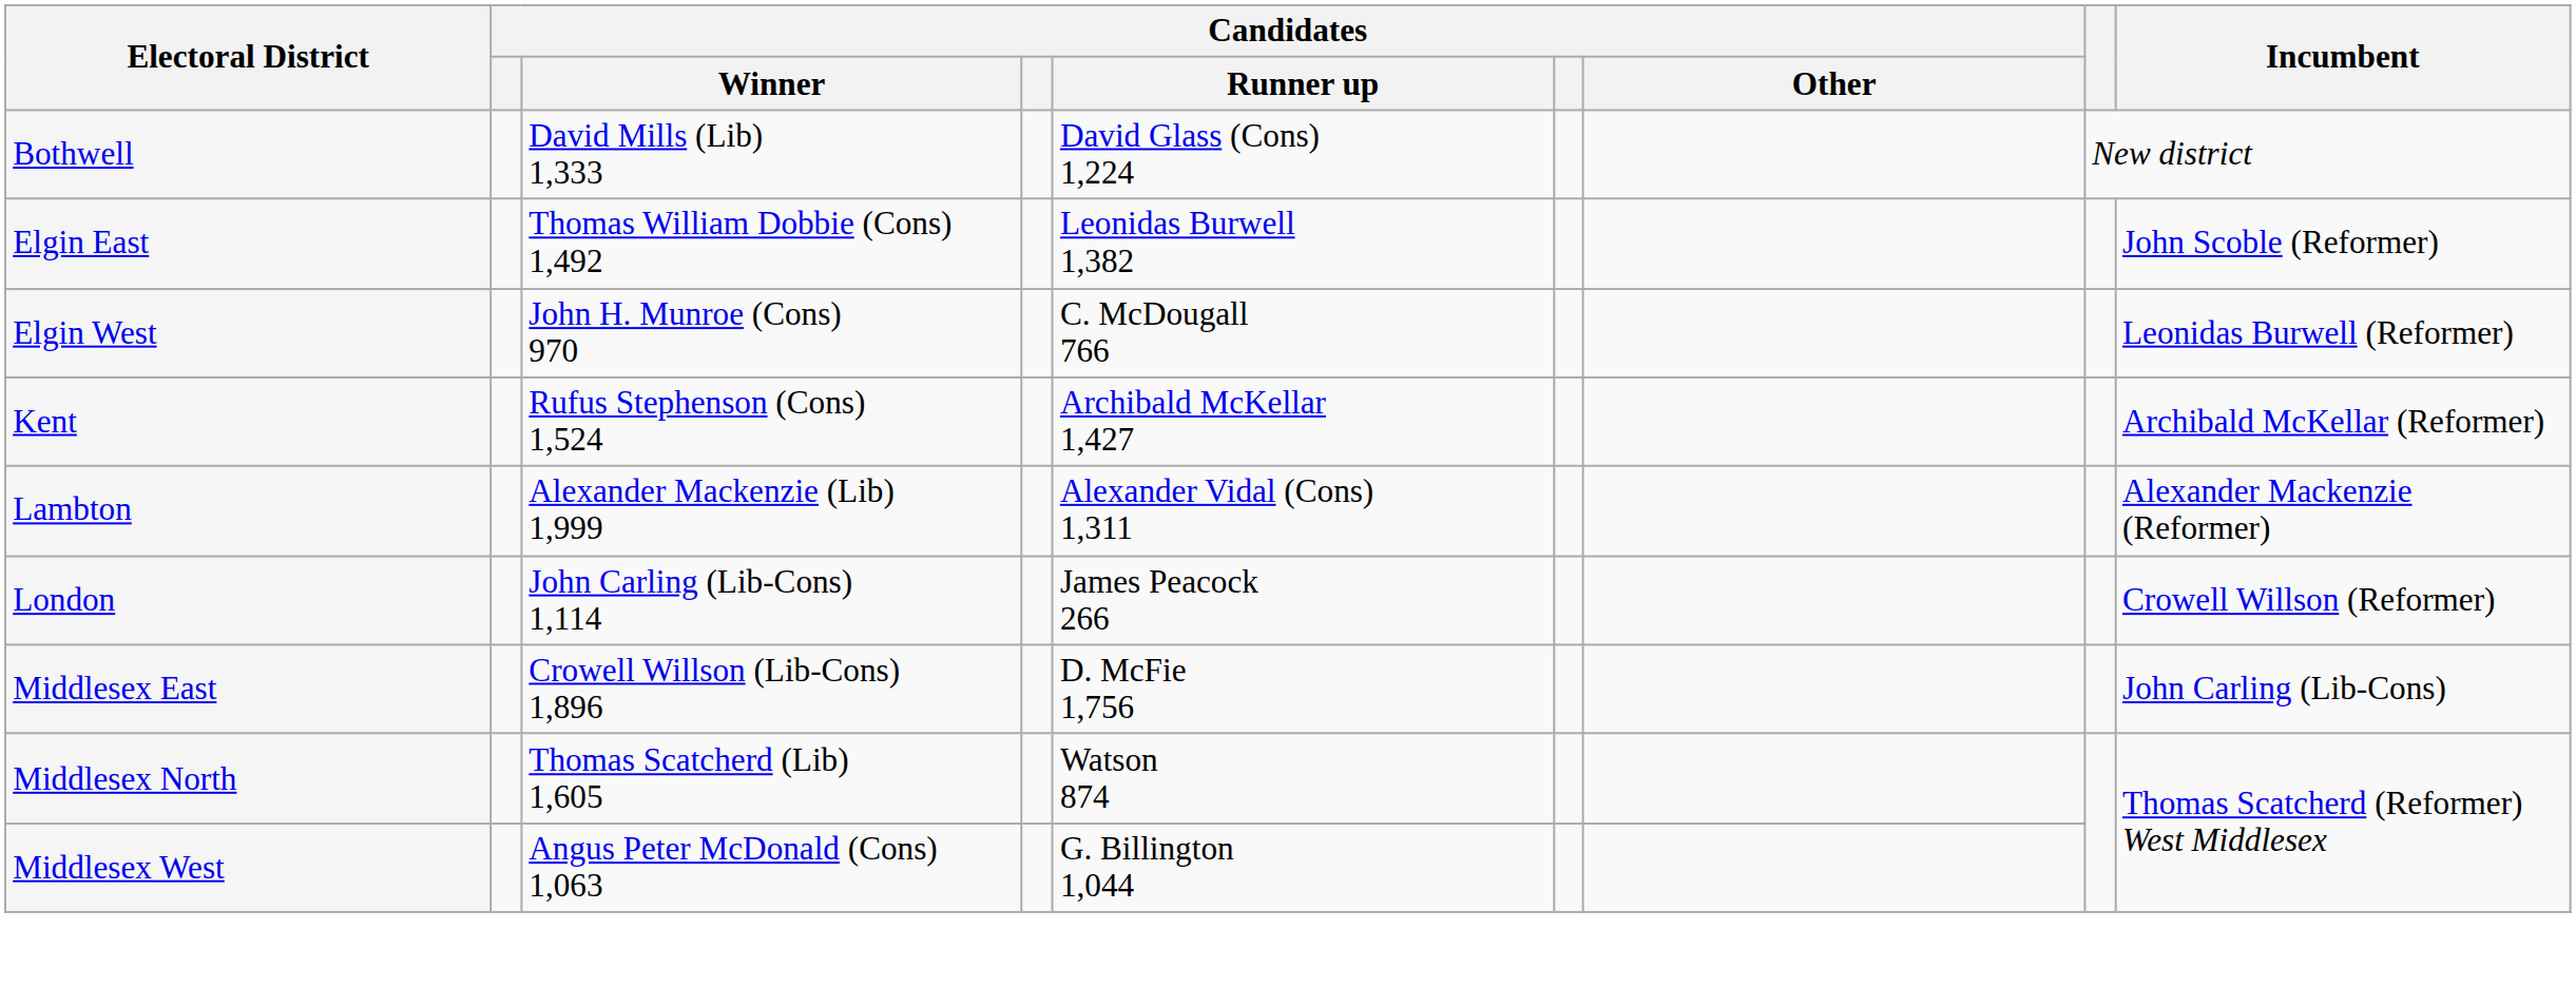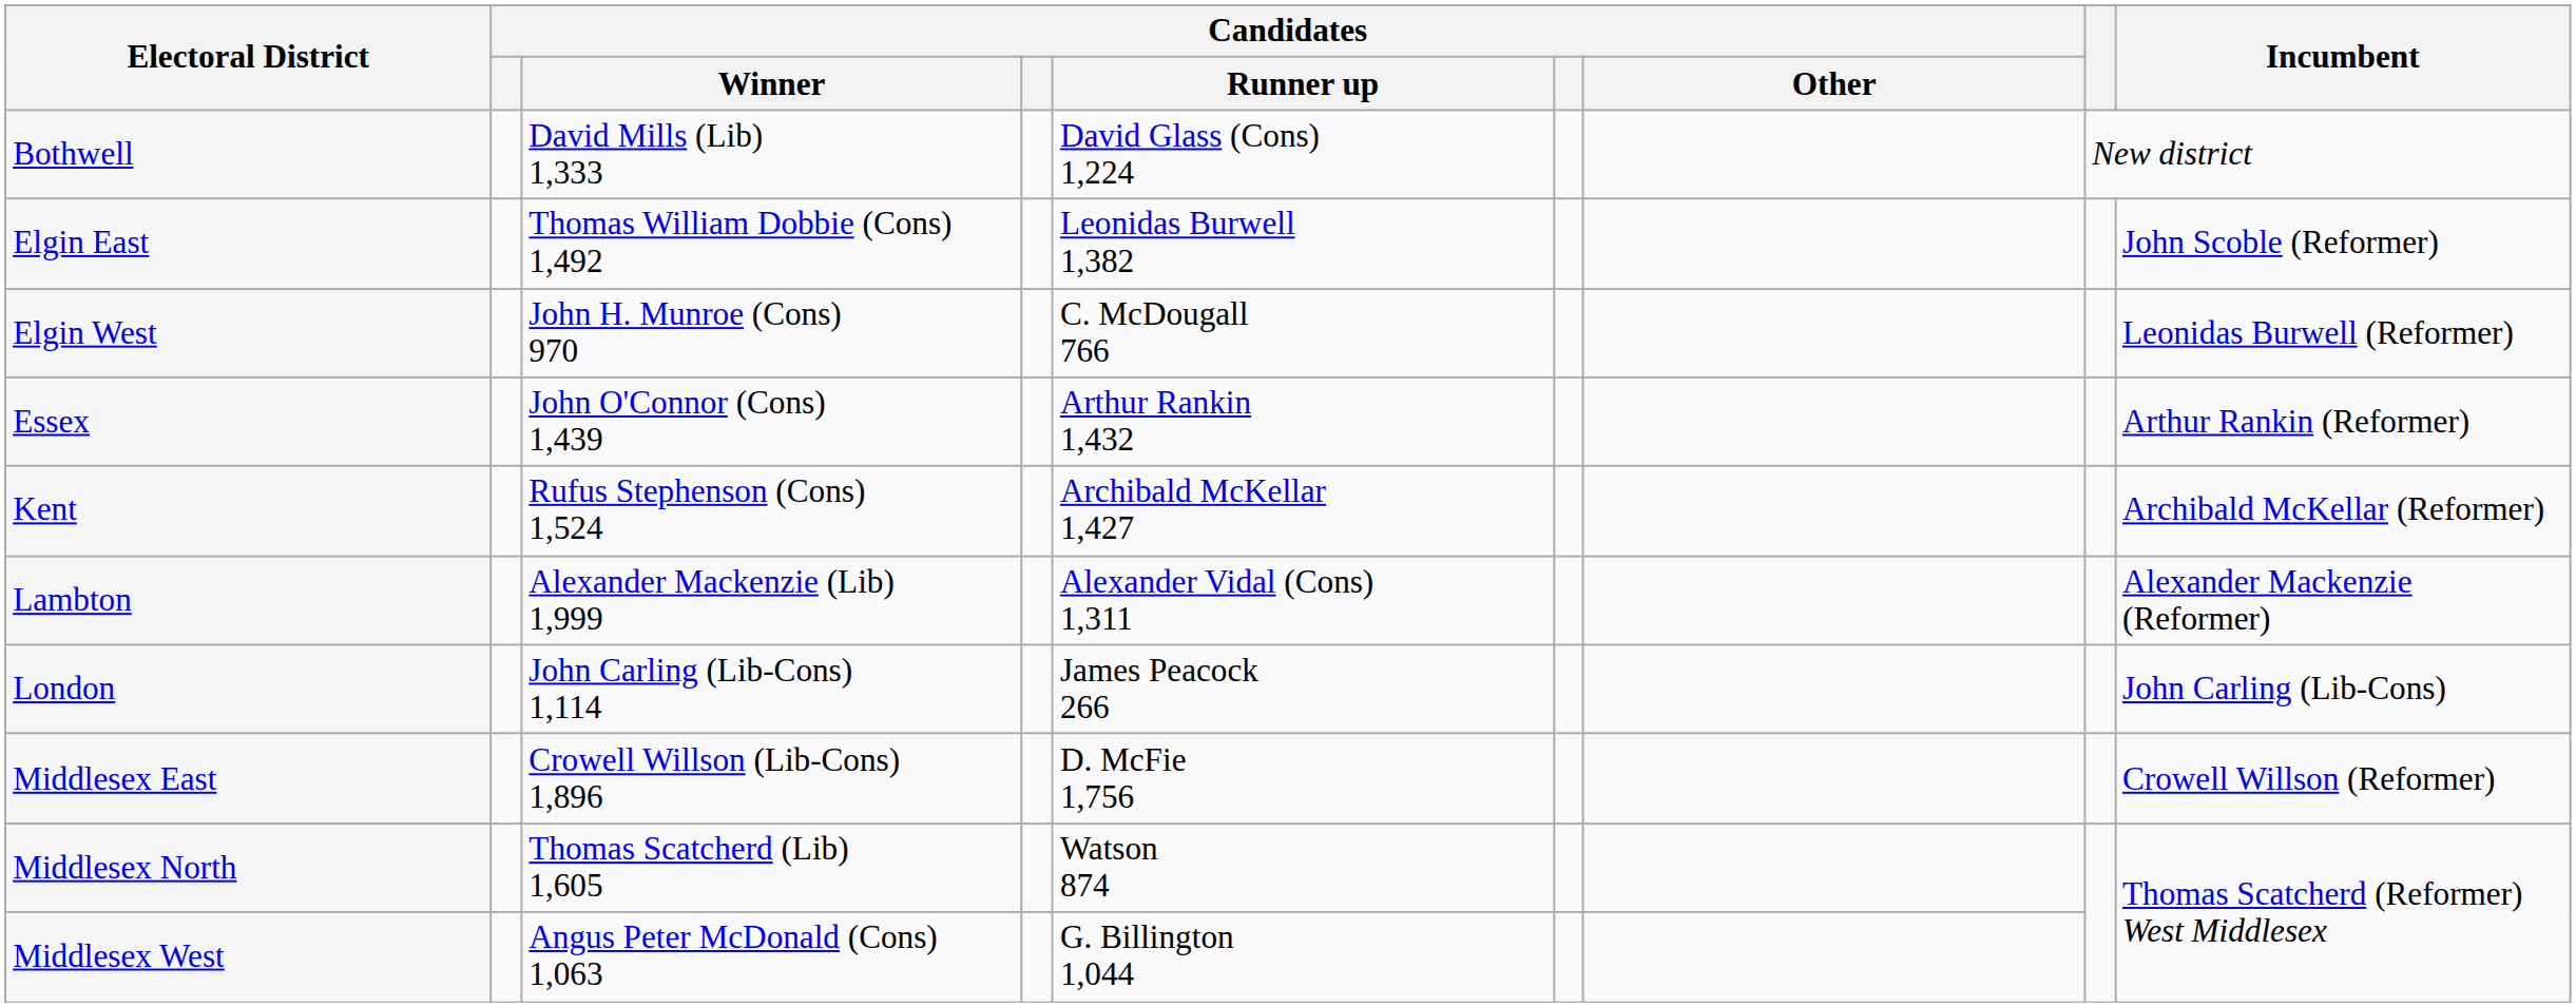 <table class="wikitable">
 <tr>
 <th width=16% rowspan=2>Electoral District</th>
 <th colspan=6>Candidates</th>
 <th width=1% rowspan=2> </th>
 <th width=15% rowspan=2>Incumbent</th>
 </tr>
 <tr>
 <th width=1%> </th>
 <th width=16.5%>Winner</th>
 <th width=1%> </th>
 <th width=16.5%>Runner up</th>
 <th width=1%> </th>
 <th width=16.5%>Other</th>
 </tr>
 <tr>
 <td style="background:whitesmoke;"><a href='#'>Bothwell</a></td>
 <td></td>
 <td><a href='#'>David Mills</a> (Lib) <br> 1,333</td>
 <td></td>
 <td><a href='#'>David Glass</a> (Cons) <br> 1,224</td>
 <td></td>
 <td></td>
 <td colspan="2"><em>New district</em></td>
 </tr>
 <tr>
 <td style="background:whitesmoke;"><a href='#'>Elgin East</a></td>
 <td></td>
 <td><a href='#'>Thomas William Dobbie</a> (Cons) <br> 1,492</td>
 <td></td>
 <td><a href='#'>Leonidas Burwell</a> <br> 1,382</td>
 <td></td>
 <td></td>
 <td></td>
 <td><a href='#'>John Scoble</a> (Reformer)</td>
 </tr>
 <tr>
 <td style="background:whitesmoke;"><a href='#'>Elgin West</a></td>
 <td></td>
 <td><a href='#'>John H. Munroe</a> (Cons) <br> 970</td>
 <td></td>
 <td>C. McDougall <br> 766</td>
 <td></td>
 <td></td>
 <td></td>
 <td><a href='#'>Leonidas Burwell</a> (Reformer)</td>
 </tr>
 <tr>
+<td style="background:whitesmoke;"><a href='#'>Essex</a></td>
+<td></td>
+<td><a href='#'>John O'Connor</a> (Cons) <br> 1,439</td>
+<td></td>
+<td><a href='#'>Arthur Rankin</a> <br> 1,432</td>
+<td></td>
+<td></td>
+<td></td>
+<td><a href='#'>Arthur Rankin</a> (Reformer)</td>
+</tr>
+<tr>
 <td style="background:whitesmoke;"><a href='#'>Kent</a></td>
 <td></td>
 <td><a href='#'>Rufus Stephenson</a> (Cons) <br> 1,524</td>
 <td></td>
 <td><a href='#'>Archibald McKellar</a> <br> 1,427</td>
 <td></td>
 <td></td>
 <td></td>
 <td><a href='#'>Archibald McKellar</a> (Reformer)</td>
 </tr>
 <tr>
 <td style="background:whitesmoke;"><a href='#'>Lambton</a></td>
 <td></td>
 <td><a href='#'>Alexander Mackenzie</a> (Lib) <br> 1,999</td>
 <td></td>
 <td><a href='#'>Alexander Vidal</a> (Cons) <br> 1,311</td>
 <td></td>
 <td></td>
 <td></td>
 <td><a href='#'>Alexander Mackenzie</a> (Reformer)</td>
 </tr>
 <tr>
 <td style="background:whitesmoke;"><a href='#'>London</a></td>
 <td></td>
 <td><a href='#'>John Carling</a> (Lib-Cons) <br> 1,114</td>
 <td></td>
 <td>James Peacock <br> 266</td>
 <td></td>
 <td></td>
 <td></td>
-<td><a href='#'>Crowell Willson</a> (Reformer)</td>
+<td><a href='#'>John Carling</a> (Lib-Cons)</td>
 </tr>
 <tr>
 <td style="background:whitesmoke;"><a href='#'>Middlesex East</a></td>
 <td></td>
 <td><a href='#'>Crowell Willson</a> (Lib-Cons) <br> 1,896</td>
 <td></td>
 <td>D. McFie <br> 1,756</td>
 <td></td>
 <td></td>
 <td></td>
-<td><a href='#'>John Carling</a> (Lib-Cons)</td>
+<td><a href='#'>Crowell Willson</a> (Reformer)</td>
 </tr>
 <tr>
 <td style="background:whitesmoke;"><a href='#'>Middlesex North</a></td>
 <td></td>
 <td><a href='#'>Thomas Scatcherd</a> (Lib) <br> 1,605</td>
 <td></td>
 <td>Watson <br> 874</td>
 <td></td>
 <td></td>
 <td rowspan="2" ></td>
 <td rowspan="2"><a href='#'>Thomas Scatcherd</a> (Reformer)<br><span><em>West Middlesex</em></span></td>
 </tr>
 <tr>
 <td style="background:whitesmoke;"><a href='#'>Middlesex West</a></td>
 <td></td>
 <td><a href='#'>Angus Peter McDonald</a> (Cons) <br> 1,063</td>
 <td></td>
 <td>G. Billington <br> 1,044</td>
 <td></td>
 <td></td>
 </tr>
 </table>
